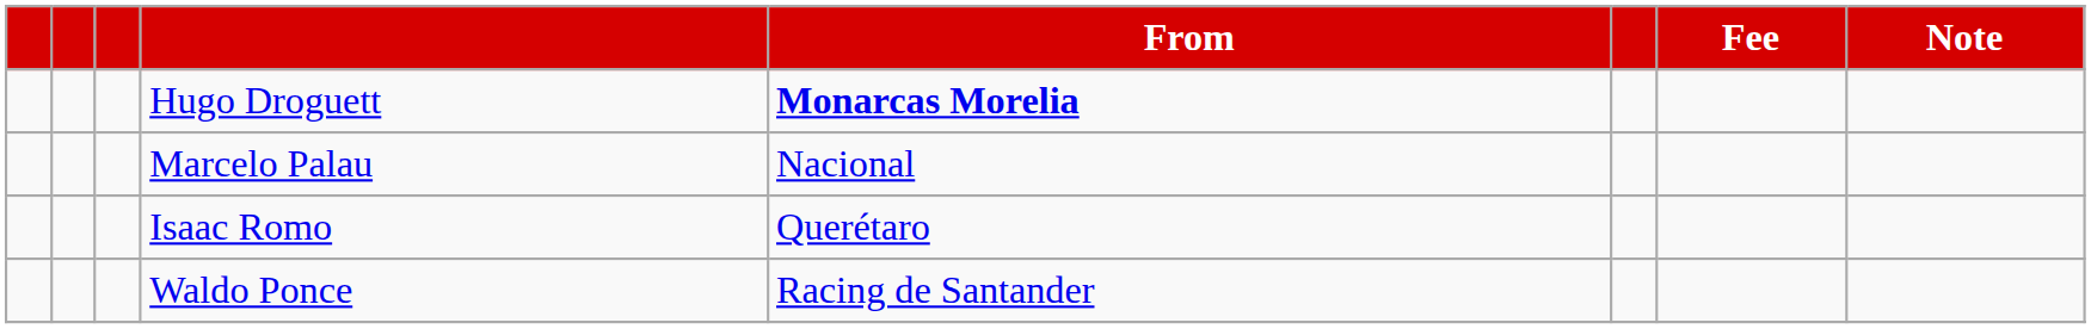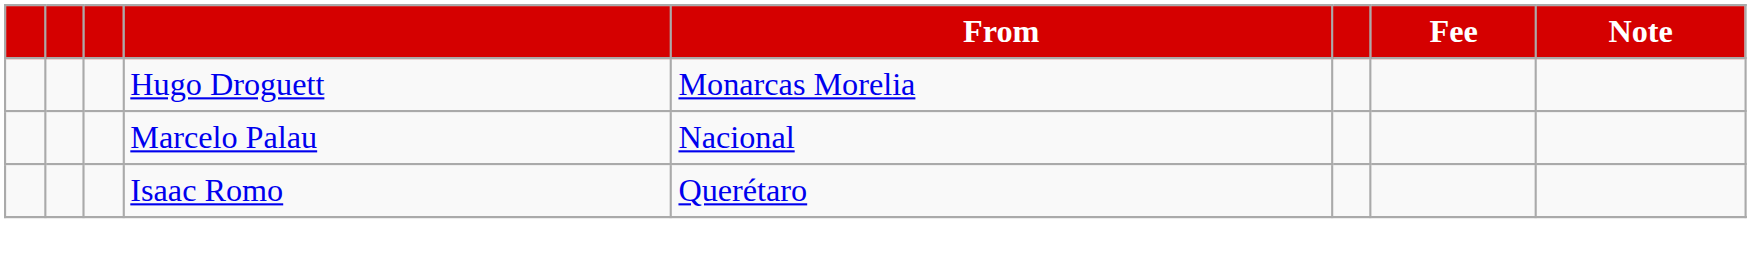 <table class="wikitable sortable" style="width:65%; text-align:center; font-size:95%; text-align:left;">
 <tr>
 <th style="background: #d50000; color:white"></th>
 <th style="background: #d50000; color:white"></th>
 <th style="background: #d50000; color:white"></th>
 <th style="background: #d50000; color:white"></th>
 <th style="background: #d50000; color:white">From</th>
 <th style="background: #d50000; color:white"></th>
 <th style="background: #d50000; color:white">Fee</th>
 <th style="background: #d50000; color:white">Note</th>
 </tr>
 <tr>
 <td></td>
 <td></td>
 <td></td>
 <td><a href='#'>Hugo Droguett</a></td>
-<td><strong><a href='#'>Monarcas Morelia</a></strong></td>
+<td><a href='#'>Monarcas Morelia</a></td>
 <td></td>
 <td></td>
 <td></td>
 </tr>
 <tr>
 <td></td>
 <td></td>
 <td></td>
 <td><a href='#'>Marcelo Palau</a></td>
 <td><a href='#'>Nacional</a></td>
 <td></td>
 <td></td>
 <td></td>
 </tr>
 <tr>
 <td></td>
 <td></td>
 <td></td>
 <td><a href='#'>Isaac Romo</a></td>
 <td><a href='#'>Querétaro</a></td>
 <td></td>
 <td></td>
 <td></td>
 </tr>
 <tr>
-<td></td>
-<td></td>
-<td></td>
-<td><a href='#'>Waldo Ponce</a></td>
-<td><a href='#'>Racing de Santander</a></td>
-<td></td>
-<td></td>
-<td></td>
-</tr>
-<tr>
 </tr>
 </table>
